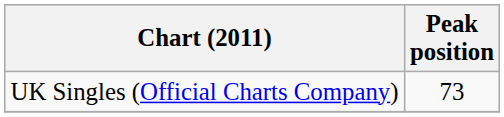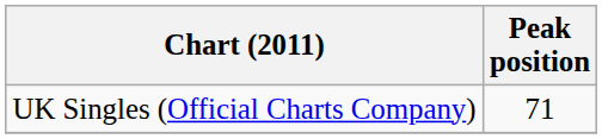 <table class="wikitable sortable" border="1">
 <tr>
 <th scope="col">Chart (2011)</th>
 <th scope="col">Peak<br>position</th>
 </tr>
 <tr>
 <td>UK Singles (<a href='#'>Official Charts Company</a>)</td>
-<td style="text-align:center;">73</td>
+<td style="text-align:center;">71</td>
 </tr>
 <tr>
 </tr>
 </table>
